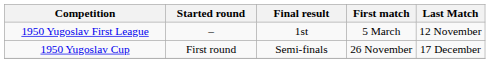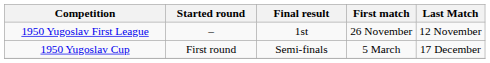 <table class="wikitable" style="text-align: center;">
 <tr>
 <th width="220">Competition</th>
 <th width="120">Started round</th>
 <th width="120">Final result</th>
 <th width="90">First match</th>
 <th width="90">Last Match</th>
 </tr>
 <tr>
 <td><a href='#'>1950 Yugoslav First League</a></td>
 <td>–</td>
 <td>1st</td>
-<td>5 March</td>
+<td>26 November</td>
 <td>12 November</td>
 </tr>
 <tr>
 <td><a href='#'>1950 Yugoslav Cup</a></td>
 <td>First round</td>
 <td>Semi-finals</td>
-<td>26 November</td>
+<td>5 March</td>
 <td>17 December</td>
 </tr>
 <tr>
 </tr>
 </table>
